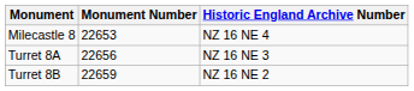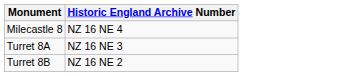 <table class="wikitable">
 <tr>
 <th>Monument</th>
-<th>Monument Number</th>
 <th><a href='#'>Historic England Archive</a> Number</th>
 </tr>
 <tr>
 <td>Milecastle 8</td>
-<td>22653</td>
 <td>NZ 16 NE 4</td>
 </tr>
 <tr>
 <td>Turret 8A</td>
-<td>22656</td>
 <td>NZ 16 NE 3</td>
 </tr>
 <tr>
 <td>Turret 8B</td>
-<td>22659</td>
 <td>NZ 16 NE 2</td>
 </tr>
 </table>
